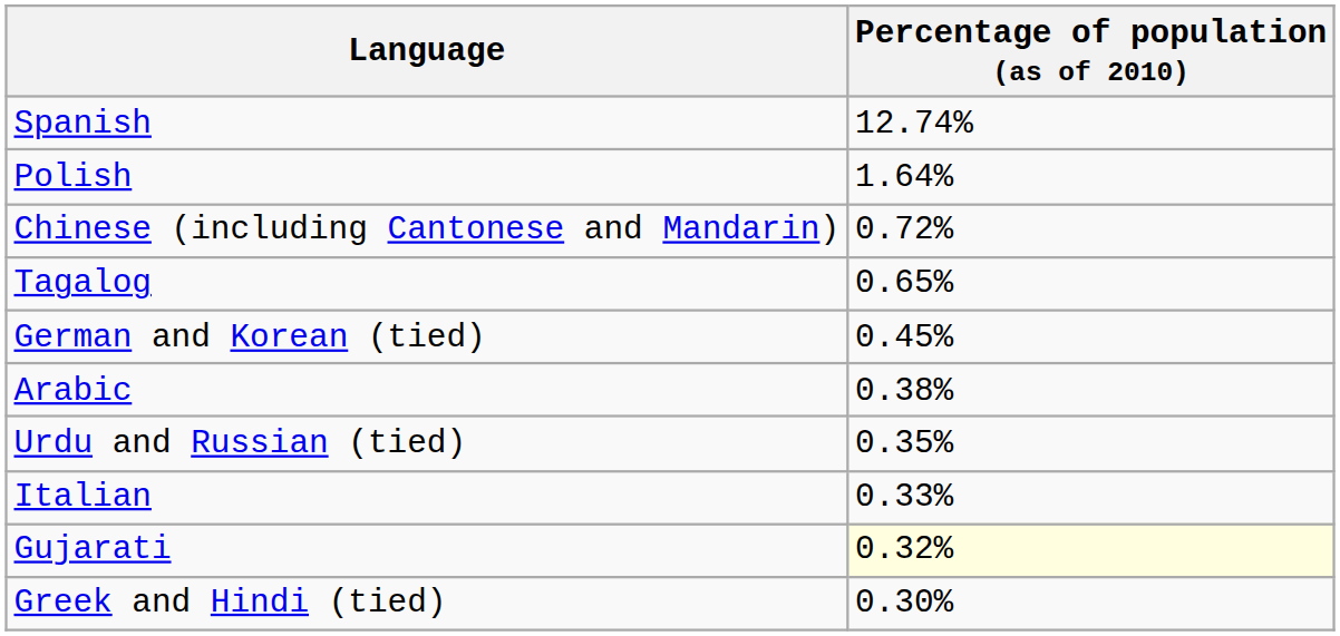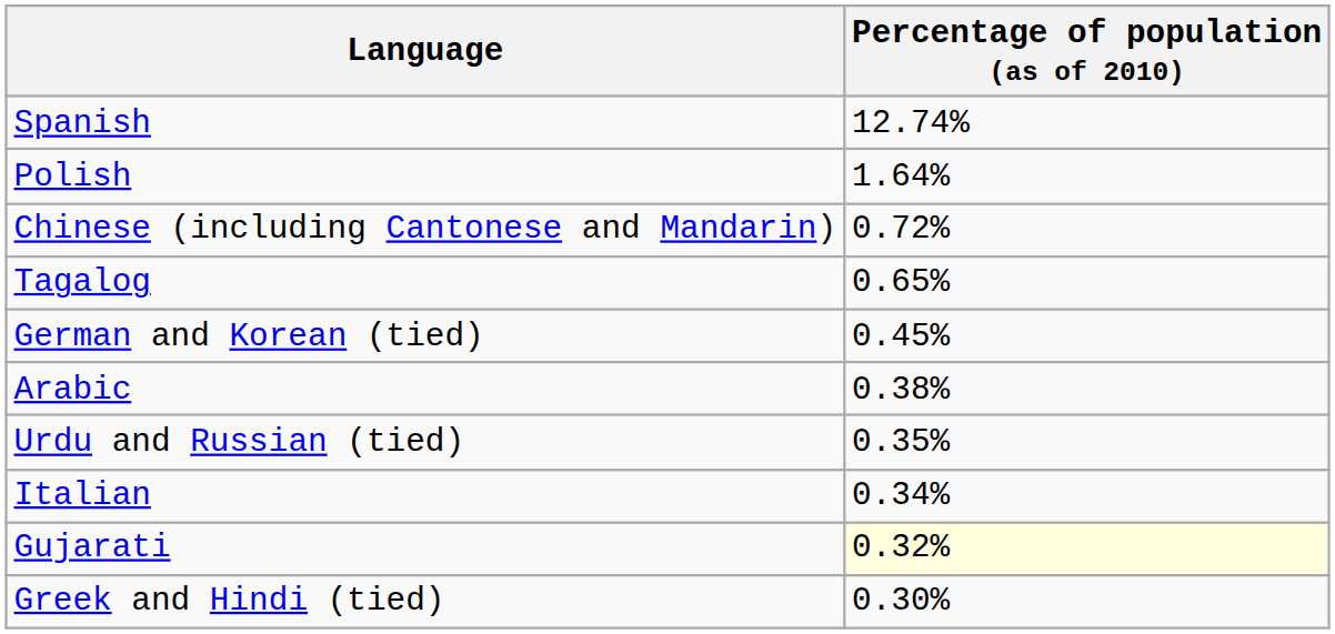 <table class="wikitable sortable" style="margin-left:1em; float:center">
 <tr>
 <th>Language</th>
 <th>Percentage of population<br><small>(as of 2010)</small></th>
 </tr>
 <tr>
 <td><a href='#'>Spanish</a></td>
 <td>12.74%</td>
 </tr>
 <tr>
 <td><a href='#'>Polish</a></td>
 <td>1.64%</td>
 </tr>
 <tr>
 <td><a href='#'>Chinese</a> (including <a href='#'>Cantonese</a> and <a href='#'>Mandarin</a>)</td>
 <td>0.72%</td>
 </tr>
 <tr>
 <td><a href='#'>Tagalog</a></td>
 <td>0.65%</td>
 </tr>
 <tr>
 <td><a href='#'>German</a> and <a href='#'>Korean</a> (tied)</td>
 <td>0.45%</td>
 </tr>
 <tr>
 <td><a href='#'>Arabic</a></td>
 <td>0.38%</td>
 </tr>
 <tr>
 <td><a href='#'>Urdu</a> and <a href='#'>Russian</a> (tied)</td>
 <td>0.35%</td>
 </tr>
 <tr>
 <td><a href='#'>Italian</a></td>
-<td>0.33%</td>
+<td>0.34%</td>
 </tr>
 <tr>
 <td><a href='#'>Gujarati</a></td>
 <td style="background: lightyellow;">0.32%</td>
 </tr>
 <tr>
 <td><a href='#'>Greek</a> and <a href='#'>Hindi</a> (tied)</td>
 <td>0.30%</td>
 </tr>
 </table>
